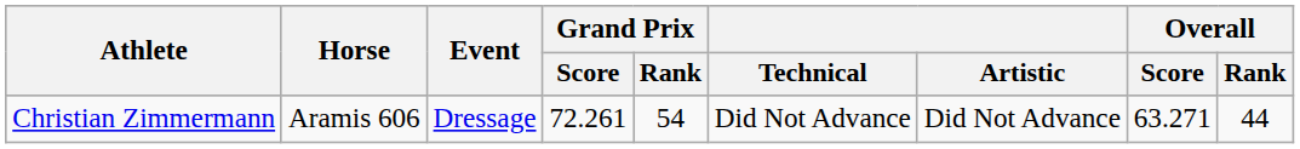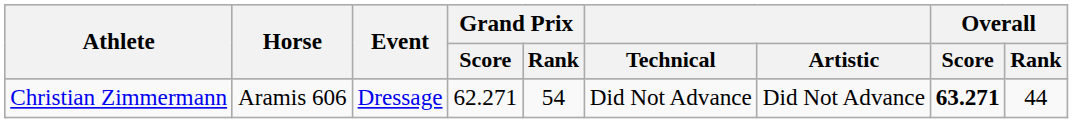 <table class=wikitable style="font-size:90%">
 <tr>
 <th rowspan="2">Athlete</th>
 <th rowspan="2">Horse</th>
 <th rowspan="2">Event</th>
 <th colspan="2">Grand Prix</th>
 <th colspan="2"></th>
 <th colspan="2">Overall</th>
 </tr>
 <tr style="font-size:95%">
 <th>Score</th>
 <th>Rank</th>
 <th>Technical</th>
 <th>Artistic</th>
 <th>Score</th>
 <th>Rank</th>
 </tr>
 <tr align=center>
 <td align=left><a href='#'>Christian Zimmermann</a></td>
 <td align=left>Aramis 606</td>
 <td align=left><a href='#'>Dressage</a></td>
-<td>72.261</td>
+<td>62.271</td>
 <td>54</td>
 <td>Did Not Advance</td>
 <td>Did Not Advance</td>
-<td>63.271</td>
+<td><strong>63.271</strong></td>
 <td>44</td>
 </tr>
 </table>
